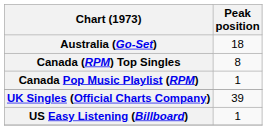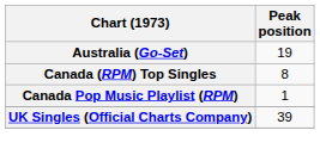 <table class="wikitable sortable plainrowheaders">
 <tr>
 <th>Chart (1973)</th>
 <th>Peak<br>position</th>
 </tr>
 <tr>
 <th scope="row">Australia (<em><a href='#'>Go-Set</a></em>)</th>
-<td align="center">18</td>
+<td align="center">19</td>
 </tr>
 <tr>
 <th scope="row">Canada (<em><a href='#'>RPM</a></em>) Top Singles</th>
 <td align="center">8</td>
 </tr>
 <tr>
 <th scope="row">Canada <a href='#'>Pop Music Playlist</a> (<em><a href='#'>RPM</a></em>)</th>
 <td align="center">1</td>
 </tr>
 <tr>
 </tr>
 <tr>
 <th scope="row"><a href='#'>UK Singles</a> (<a href='#'>Official Charts Company</a>)</th>
 <td align="center">39</td>
 </tr>
 <tr>
-<th scope="row">US <a href='#'>Easy Listening</a> (<em><a href='#'>Billboard</a></em>)</th>
-<td align="center">1</td>
-</tr>
-<tr>
 </tr>
 </table>
